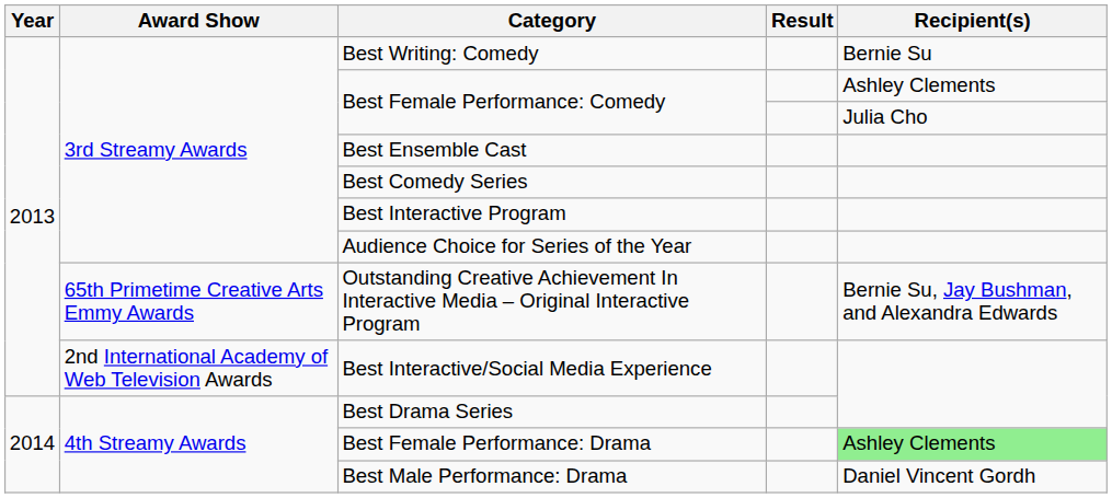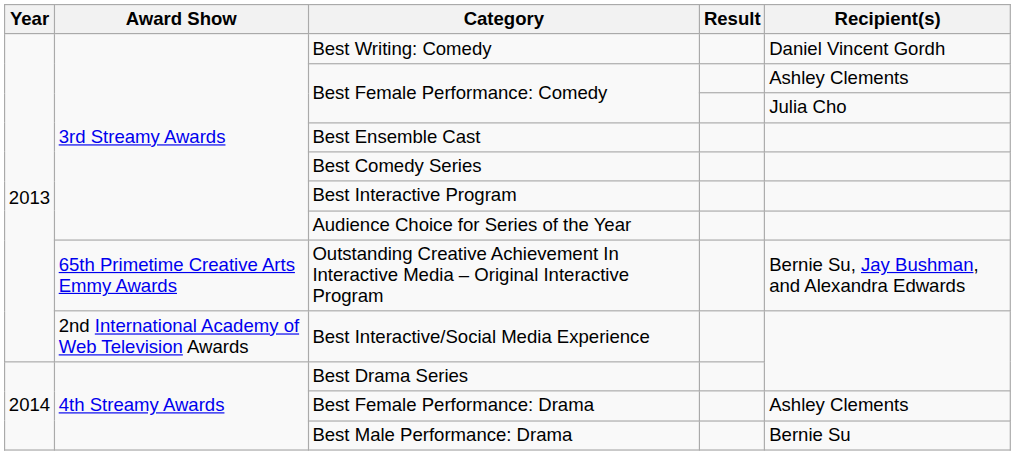 <table class="wikitable">
 <tr>
 <th>Year</th>
 <th>Award Show</th>
 <th>Category</th>
 <th>Result</th>
 <th>Recipient(s)</th>
 </tr>
 <tr>
 <td rowspan="9">2013</td>
 <td rowspan="7"><a href='#'>3rd Streamy Awards</a></td>
 <td>Best Writing: Comedy</td>
 <td></td>
-<td>Bernie Su</td>
+<td>Daniel Vincent Gordh</td>
 </tr>
 <tr>
 <td rowspan="2">Best Female Performance: Comedy</td>
 <td></td>
 <td>Ashley Clements</td>
 </tr>
 <tr>
 <td></td>
 <td>Julia Cho</td>
 </tr>
 <tr>
 <td>Best Ensemble Cast</td>
 <td></td>
 <td></td>
 </tr>
 <tr>
 <td>Best Comedy Series</td>
 <td></td>
 <td></td>
 </tr>
 <tr>
 <td>Best Interactive Program</td>
 <td></td>
 <td></td>
 </tr>
 <tr>
 <td>Audience Choice for Series of the Year</td>
 <td></td>
 <td></td>
 </tr>
 <tr>
 <td><a href='#'>65th Primetime Creative Arts Emmy Awards</a></td>
 <td>Outstanding Creative Achievement In Interactive Media – Original Interactive Program</td>
 <td></td>
 <td>Bernie Su, <a href='#'>Jay Bushman</a>, and Alexandra Edwards </td>
 </tr>
 <tr>
 <td>2nd <a href='#'>International Academy of Web Television</a> Awards</td>
 <td>Best Interactive/Social Media Experience</td>
 <td></td>
 </tr>
 <tr>
 <td rowspan="3">2014</td>
 <td rowspan="3"><a href='#'>4th Streamy Awards</a></td>
 <td>Best Drama Series</td>
 <td></td>
 </tr>
 <tr>
 <td>Best Female Performance: Drama</td>
 <td></td>
-<td style="background: lightgreen;">Ashley Clements</td>
+<td>Ashley Clements</td>
 </tr>
 <tr>
 <td>Best Male Performance: Drama</td>
 <td></td>
-<td>Daniel Vincent Gordh</td>
+<td>Bernie Su</td>
 </tr>
 </table>
